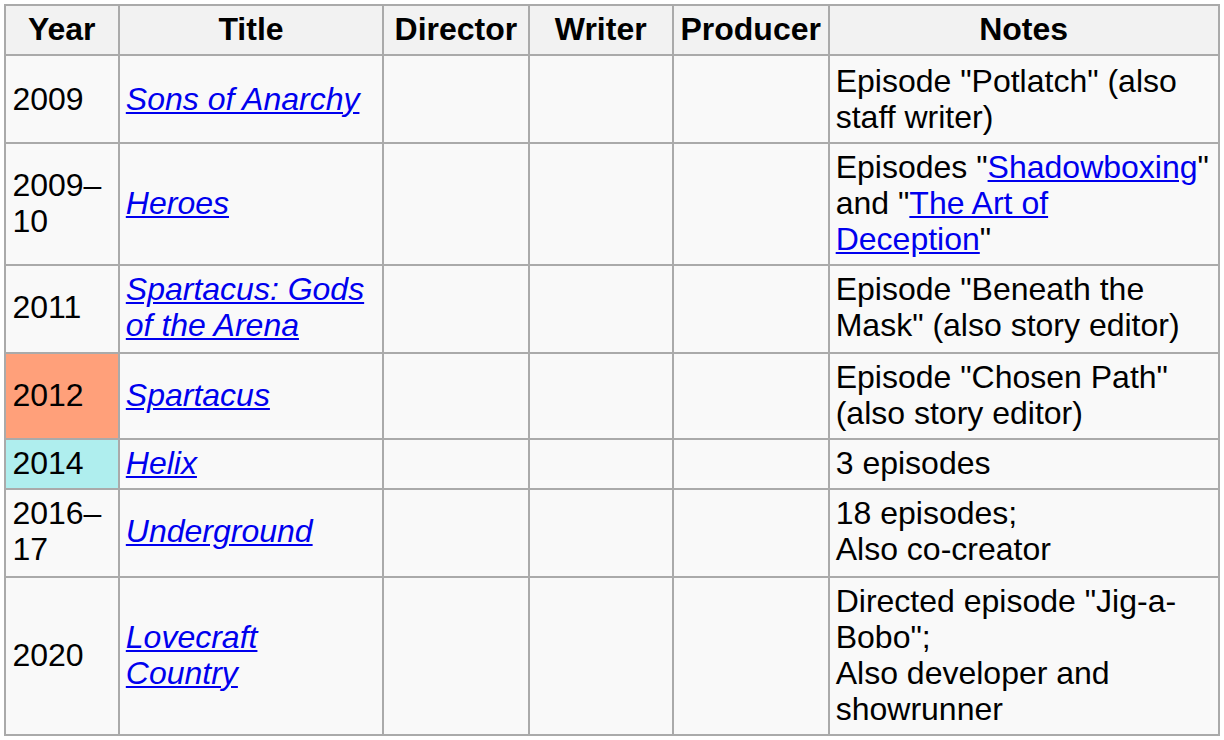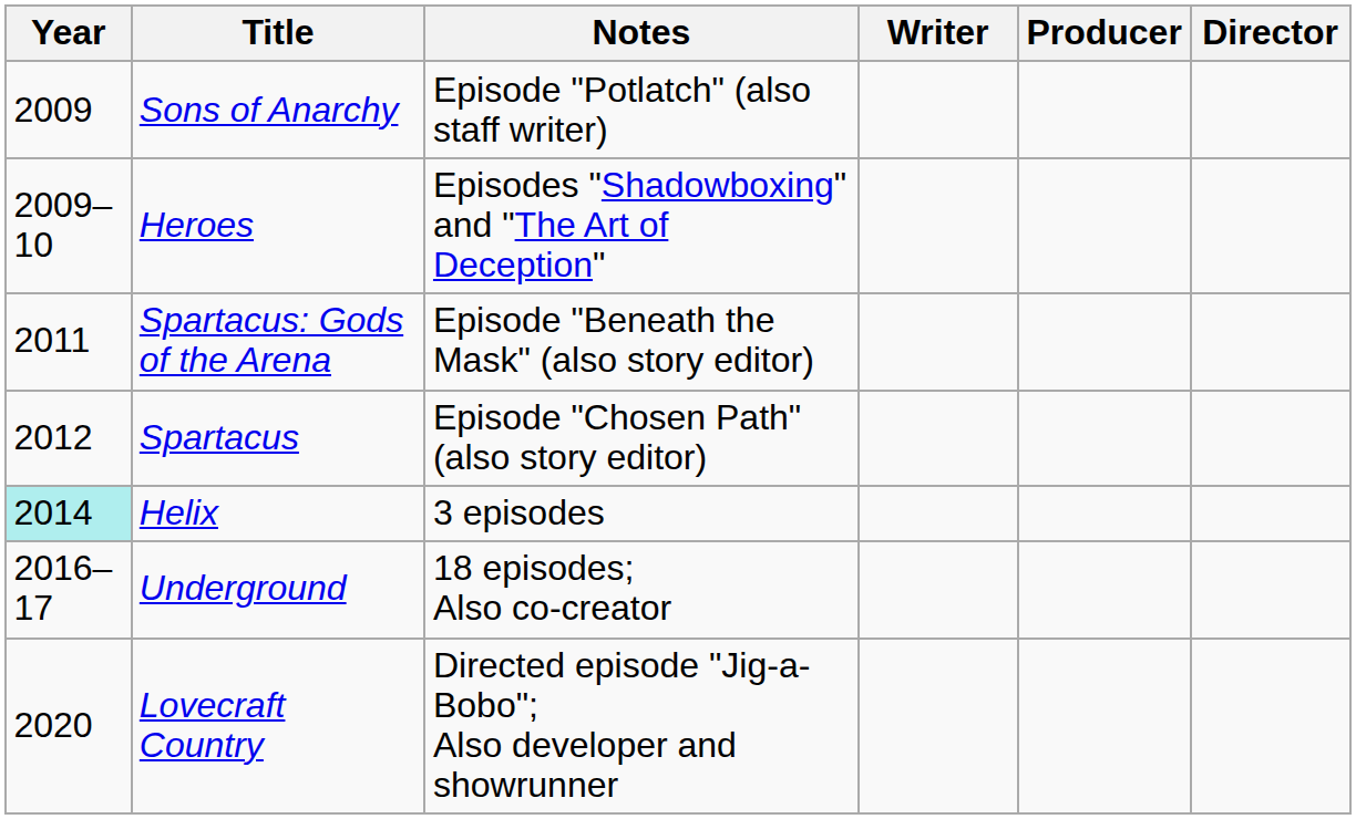 <table class="wikitable">
 <tr>
 <th>Year</th>
 <th>Title</th>
-<th width="65">Director</th>
+<th>Notes</th>
 <th width="65">Writer</th>
 <th width="65">Producer</th>
-<th>Notes</th>
+<th width="65">Director</th>
 </tr>
 <tr>
 <td>2009</td>
 <td><em><a href='#'>Sons of Anarchy</a></em></td>
+<td>Episode "Potlatch" (also staff writer)</td>
 <td></td>
 <td></td>
 <td></td>
-<td>Episode "Potlatch" (also staff writer)</td>
 </tr>
 <tr>
 <td>2009–10</td>
 <td><em><a href='#'>Heroes</a></em></td>
+<td>Episodes "<a href='#'>Shadowboxing</a>" and "<a href='#'>The Art of Deception</a>"</td>
 <td></td>
 <td></td>
 <td></td>
-<td>Episodes "<a href='#'>Shadowboxing</a>" and "<a href='#'>The Art of Deception</a>"</td>
 </tr>
 <tr>
 <td>2011</td>
 <td><em><a href='#'>Spartacus: Gods of the Arena</a></em></td>
+<td>Episode "Beneath the Mask" (also story editor)</td>
 <td></td>
 <td></td>
 <td></td>
-<td>Episode "Beneath the Mask" (also story editor)</td>
 </tr>
 <tr>
-<td style="background: lightsalmon;">2012</td>
+<td>2012</td>
 <td><em><a href='#'>Spartacus</a></em></td>
+<td>Episode "Chosen Path" (also story editor)</td>
 <td></td>
 <td></td>
 <td></td>
-<td>Episode "Chosen Path" (also story editor)</td>
 </tr>
 <tr>
 <td style="background: paleturquoise;">2014</td>
 <td><em><a href='#'>Helix</a></em></td>
+<td>3 episodes</td>
 <td></td>
 <td></td>
 <td></td>
-<td>3 episodes</td>
 </tr>
 <tr>
 <td>2016–17</td>
 <td><em><a href='#'>Underground</a></em></td>
+<td>18 episodes;<br>Also co-creator</td>
 <td></td>
 <td></td>
 <td></td>
-<td>18 episodes;<br>Also co-creator</td>
 </tr>
 <tr>
 <td>2020</td>
 <td><em><a href='#'>Lovecraft Country</a></em></td>
+<td>Directed episode "Jig-a-Bobo";<br>Also developer and showrunner</td>
 <td></td>
 <td></td>
 <td></td>
-<td>Directed episode "Jig-a-Bobo";<br>Also developer and showrunner</td>
 </tr>
 </table>
